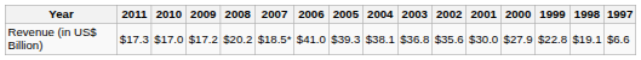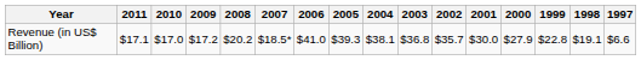 <table class="wikitable">
 <tr>
 <th>Year</th>
 <th>2011</th>
 <th>2010</th>
 <th>2009</th>
 <th>2008</th>
 <th>2007</th>
 <th>2006</th>
 <th>2005</th>
 <th>2004</th>
 <th>2003</th>
 <th>2002</th>
 <th>2001</th>
 <th>2000</th>
 <th>1999</th>
 <th>1998</th>
 <th>1997</th>
 </tr>
 <tr>
 <td>Revenue (in US$ Billion)</td>
-<td>$17.3</td>
+<td>$17.1</td>
 <td>$17.0</td>
 <td>$17.2</td>
 <td>$20.2</td>
 <td>$18.5*</td>
 <td>$41.0</td>
 <td>$39.3</td>
 <td>$38.1</td>
 <td>$36.8</td>
-<td>$35.6</td>
+<td>$35.7</td>
 <td>$30.0</td>
 <td>$27.9</td>
 <td>$22.8</td>
 <td>$19.1</td>
 <td>$6.6</td>
 </tr>
 </table>
